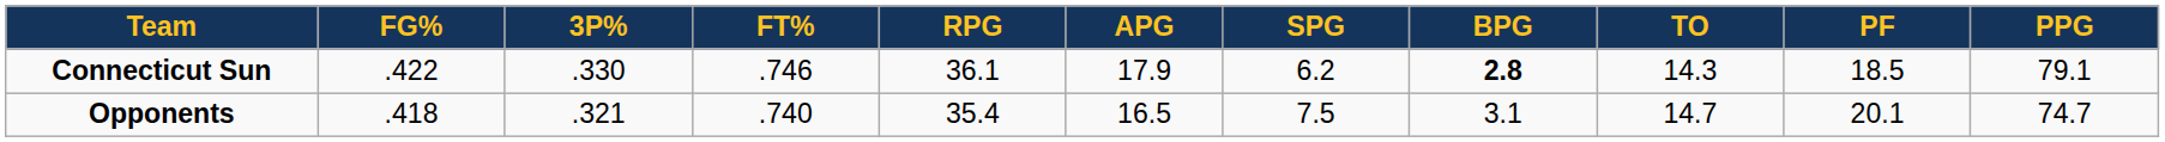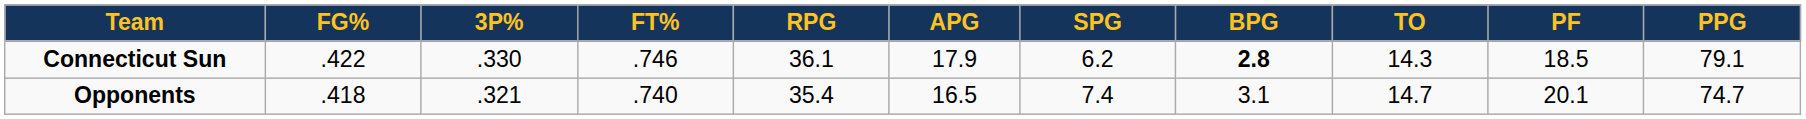 <table class="wikitable sortable" style="text-align:center;">
 <tr>
 <th style="background:#14345b; color:#ffc322; width:10%;">Team</th>
 <th style="background:#14345b; color:#ffc322; width:6%;">FG%</th>
 <th style="background:#14345b; color:#ffc322; width:6%;">3P%</th>
 <th style="background:#14345b; color:#ffc322; width:6%;">FT%</th>
 <th style="background:#14345b; color:#ffc322; width:6%;">RPG</th>
 <th style="background:#14345b; color:#ffc322; width:5%;">APG</th>
 <th style="background:#14345b; color:#ffc322; width:6%;">SPG</th>
 <th style="background:#14345b; color:#ffc322; width:6%;">BPG</th>
 <th style="background:#14345b; color:#ffc322; width:6%;">TO</th>
 <th style="background:#14345b; color:#ffc322; width:6%;">PF</th>
 <th style="background:#14345b; color:#ffc322; width:6%;">PPG</th>
 </tr>
 <tr>
 <td><strong>Connecticut Sun</strong></td>
 <td>.422</td>
 <td>.330</td>
 <td>.746</td>
 <td>36.1</td>
 <td>17.9</td>
 <td>6.2</td>
 <td><strong>2.8</strong></td>
 <td>14.3</td>
 <td>18.5</td>
 <td>79.1</td>
 </tr>
 <tr>
 <td><strong>Opponents</strong></td>
 <td>.418</td>
 <td>.321</td>
 <td>.740</td>
 <td>35.4</td>
 <td>16.5</td>
-<td>7.5</td>
+<td>7.4</td>
 <td>3.1</td>
 <td>14.7</td>
 <td>20.1</td>
 <td>74.7</td>
 </tr>
 </table>
